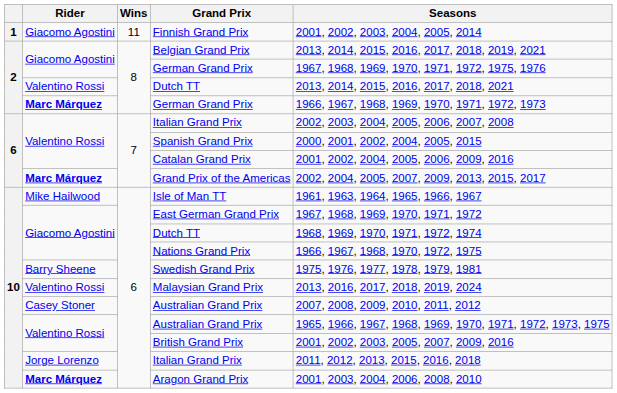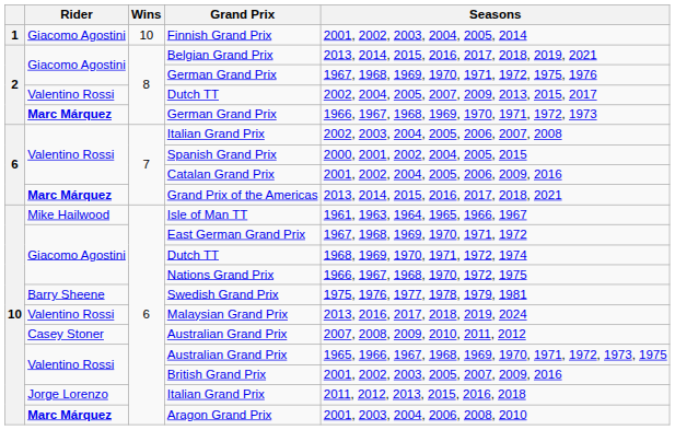 <table class="wikitable">
 <tr>
 <th></th>
 <th>Rider</th>
 <th>Wins</th>
 <th>Grand Prix</th>
 <th>Seasons</th>
 </tr>
 <tr>
 <th>1</th>
 <td> <a href='#'>Giacomo Agostini</a></td>
-<td align=center>11</td>
+<td align=center>10</td>
 <td><a href='#'>Finnish Grand Prix</a></td>
 <td><a href='#'>2001</a>, <a href='#'>2002</a>, <a href='#'>2003</a>, <a href='#'>2004</a>, <a href='#'>2005</a>, <a href='#'>2014</a></td>
 </tr>
 <tr>
 <th rowspan=4>2</th>
 <td rowspan=2> <a href='#'>Giacomo Agostini</a></td>
 <td align=center rowspan=4>8</td>
 <td><a href='#'>Belgian Grand Prix</a></td>
 <td><a href='#'>2013</a>, <a href='#'>2014</a>, <a href='#'>2015</a>, <a href='#'>2016</a>, <a href='#'>2017</a>, <a href='#'>2018</a>, <a href='#'>2019</a>, <a href='#'>2021</a></td>
 </tr>
 <tr>
 <td><a href='#'>German Grand Prix</a></td>
 <td><a href='#'>1967</a>, <a href='#'>1968</a>, <a href='#'>1969</a>, <a href='#'>1970</a>, <a href='#'>1971</a>, <a href='#'>1972</a>, <a href='#'>1975</a>, <a href='#'>1976</a></td>
 </tr>
 <tr>
 <td> <a href='#'>Valentino Rossi</a></td>
 <td><a href='#'>Dutch TT</a></td>
-<td><a href='#'>2013</a>, <a href='#'>2014</a>, <a href='#'>2015</a>, <a href='#'>2016</a>, <a href='#'>2017</a>, <a href='#'>2018</a>, <a href='#'>2021</a></td>
+<td><a href='#'>2002</a>, <a href='#'>2004</a>, <a href='#'>2005</a>, <a href='#'>2007</a>, <a href='#'>2009</a>, <a href='#'>2013</a>, <a href='#'>2015</a>, <a href='#'>2017</a></td>
 </tr>
 <tr>
 <td> <strong><a href='#'>Marc Márquez</a></strong></td>
 <td><a href='#'>German Grand Prix</a></td>
 <td><a href='#'>1966</a>, <a href='#'>1967</a>, <a href='#'>1968</a>, <a href='#'>1969</a>, <a href='#'>1970</a>, <a href='#'>1971</a>, <a href='#'>1972</a>, <a href='#'>1973</a></td>
 </tr>
 <tr>
 <th rowspan=4>6</th>
 <td rowspan=3> <a href='#'>Valentino Rossi</a></td>
 <td rowspan=4 align=center>7</td>
 <td><a href='#'>Italian Grand Prix</a></td>
 <td><a href='#'>2002</a>, <a href='#'>2003</a>, <a href='#'>2004</a>, <a href='#'>2005</a>, <a href='#'>2006</a>, <a href='#'>2007</a>, <a href='#'>2008</a></td>
 </tr>
 <tr>
 <td><a href='#'>Spanish Grand Prix</a></td>
 <td><a href='#'>2000</a>, <a href='#'>2001</a>, <a href='#'>2002</a>, <a href='#'>2004</a>, <a href='#'>2005</a>, <a href='#'>2015</a></td>
 </tr>
 <tr>
 <td><a href='#'>Catalan Grand Prix</a></td>
 <td><a href='#'>2001</a>, <a href='#'>2002</a>, <a href='#'>2004</a>, <a href='#'>2005</a>, <a href='#'>2006</a>, <a href='#'>2009</a>, <a href='#'>2016</a></td>
 </tr>
 <tr>
 <td> <strong><a href='#'>Marc Márquez</a></strong></td>
 <td><a href='#'>Grand Prix of the Americas</a></td>
-<td><a href='#'>2002</a>, <a href='#'>2004</a>, <a href='#'>2005</a>, <a href='#'>2007</a>, <a href='#'>2009</a>, <a href='#'>2013</a>, <a href='#'>2015</a>, <a href='#'>2017</a></td>
+<td><a href='#'>2013</a>, <a href='#'>2014</a>, <a href='#'>2015</a>, <a href='#'>2016</a>, <a href='#'>2017</a>, <a href='#'>2018</a>, <a href='#'>2021</a></td>
 </tr>
 <tr>
 <th rowspan=11>10</th>
 <td> <a href='#'>Mike Hailwood</a></td>
 <td rowspan=11 align=center>6</td>
 <td><a href='#'>Isle of Man TT</a></td>
 <td><a href='#'>1961</a>, <a href='#'>1963</a>, <a href='#'>1964</a>, <a href='#'>1965</a>, <a href='#'>1966</a>, <a href='#'>1967</a></td>
 </tr>
 <tr>
 <td rowspan=3> <a href='#'>Giacomo Agostini</a></td>
 <td><a href='#'>East German Grand Prix</a></td>
 <td><a href='#'>1967</a>, <a href='#'>1968</a>, <a href='#'>1969</a>, <a href='#'>1970</a>, <a href='#'>1971</a>, <a href='#'>1972</a></td>
 </tr>
 <tr>
 <td><a href='#'>Dutch TT</a></td>
 <td><a href='#'>1968</a>, <a href='#'>1969</a>, <a href='#'>1970</a>, <a href='#'>1971</a>, <a href='#'>1972</a>, <a href='#'>1974</a></td>
 </tr>
 <tr>
 <td><a href='#'>Nations Grand Prix</a></td>
 <td><a href='#'>1966</a>, <a href='#'>1967</a>, <a href='#'>1968</a>, <a href='#'>1970</a>, <a href='#'>1972</a>, <a href='#'>1975</a></td>
 </tr>
 <tr>
 <td> <a href='#'>Barry Sheene</a></td>
 <td><a href='#'>Swedish Grand Prix</a></td>
 <td><a href='#'>1975</a>, <a href='#'>1976</a>, <a href='#'>1977</a>, <a href='#'>1978</a>, <a href='#'>1979</a>, <a href='#'>1981</a></td>
 </tr>
 <tr>
 <td> <a href='#'>Valentino Rossi</a></td>
 <td><a href='#'>Malaysian Grand Prix</a></td>
 <td><a href='#'>2013</a>, <a href='#'>2016</a>, <a href='#'>2017</a>, <a href='#'>2018</a>, <a href='#'>2019</a>, <a href='#'>2024</a></td>
 </tr>
 <tr>
 <td> <a href='#'>Casey Stoner</a></td>
 <td><a href='#'>Australian Grand Prix</a></td>
 <td><a href='#'>2007</a>, <a href='#'>2008</a>, <a href='#'>2009</a>, <a href='#'>2010</a>, <a href='#'>2011</a>, <a href='#'>2012</a></td>
 </tr>
 <tr>
 <td rowspan=2> <a href='#'>Valentino Rossi</a></td>
 <td><a href='#'>Australian Grand Prix</a></td>
 <td><a href='#'>1965</a>, <a href='#'>1966</a>, <a href='#'>1967</a>, <a href='#'>1968</a>, <a href='#'>1969</a>, <a href='#'>1970</a>, <a href='#'>1971</a>, <a href='#'>1972</a>, <a href='#'>1973</a>, <a href='#'>1975</a></td>
 </tr>
 <tr>
 <td><a href='#'>British Grand Prix</a></td>
 <td><a href='#'>2001</a>, <a href='#'>2002</a>, <a href='#'>2003</a>, <a href='#'>2005</a>, <a href='#'>2007</a>, <a href='#'>2009</a>, <a href='#'>2016</a></td>
 </tr>
 <tr>
 <td> <a href='#'>Jorge Lorenzo</a></td>
 <td><a href='#'>Italian Grand Prix</a></td>
 <td><a href='#'>2011</a>, <a href='#'>2012</a>, <a href='#'>2013</a>, <a href='#'>2015</a>, <a href='#'>2016</a>, <a href='#'>2018</a></td>
 </tr>
 <tr>
 <td> <strong><a href='#'>Marc Márquez</a></strong></td>
 <td><a href='#'>Aragon Grand Prix</a></td>
 <td><a href='#'>2001</a>, <a href='#'>2003</a>, <a href='#'>2004</a>, <a href='#'>2006</a>, <a href='#'>2008</a>, <a href='#'>2010</a></td>
 </tr>
 </table>
